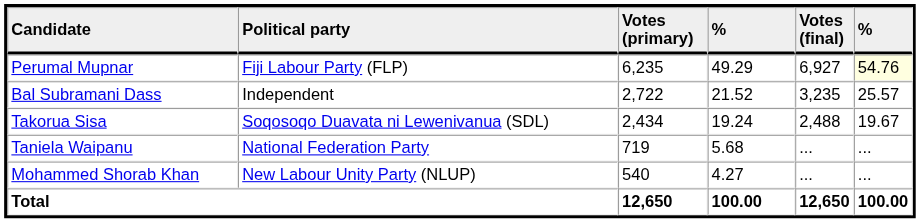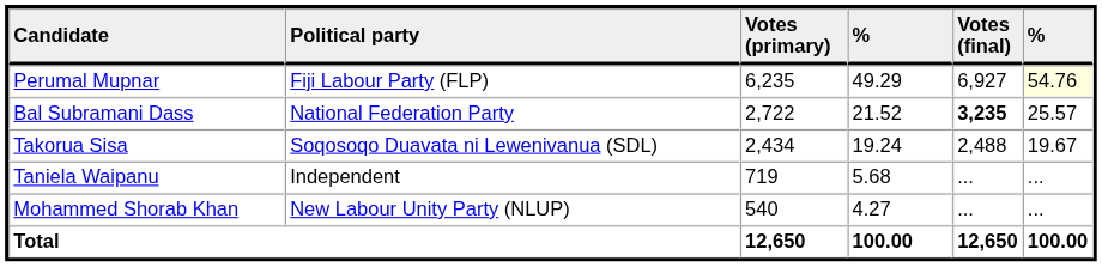 <table table width="70%" border="1" align="center" cellpadding=3 cellspacing=0 style="margin:5px; border:3px solid;">
 <tr>
 <td td width="27%" style="border-bottom:3px solid; background:#efefef;"><strong>Candidate</strong></td>
 <td td width="45%" style="border-bottom:3px solid; background:#efefef;"><strong>Political party</strong></td>
 <td td width="10%" style="border-bottom:3px solid; background:#efefef;"><strong>Votes<br>(primary)</strong></td>
 <td td width="10%" style="border-bottom:3px solid; background:#efefef;"><strong>%</strong></td>
 <td td width="4%" style="border-bottom:3px solid; background:#efefef;"><strong>Votes<br>(final)</strong></td>
 <td td width="4%" style="border-bottom:3px solid; background:#efefef;"><strong>%</strong></td>
 </tr>
 <tr>
 <td><a href='#'>Perumal Mupnar</a></td>
 <td><a href='#'>Fiji Labour Party</a> (FLP)</td>
 <td>6,235</td>
 <td>49.29</td>
 <td>6,927</td>
 <td style="background: lightyellow;">54.76</td>
 </tr>
 <tr>
 <td><a href='#'>Bal Subramani Dass</a></td>
-<td>Independent</td>
+<td><a href='#'>National Federation Party</a></td>
 <td>2,722</td>
 <td>21.52</td>
-<td>3,235</td>
+<td><strong>3,235</strong></td>
 <td>25.57</td>
 </tr>
 <tr>
 <td><a href='#'>Takorua Sisa</a></td>
 <td><a href='#'>Soqosoqo Duavata ni Lewenivanua</a> (SDL)</td>
 <td>2,434</td>
 <td>19.24</td>
 <td>2,488</td>
 <td>19.67</td>
 </tr>
 <tr>
 <td><a href='#'>Taniela Waipanu</a></td>
-<td><a href='#'>National Federation Party</a></td>
+<td>Independent</td>
 <td>719</td>
 <td>5.68</td>
 <td>...</td>
 <td>...</td>
 </tr>
 <tr>
 <td><a href='#'>Mohammed Shorab Khan</a></td>
 <td><a href='#'>New Labour Unity Party</a> (NLUP)</td>
 <td>540</td>
 <td>4.27</td>
 <td>...</td>
 <td>...</td>
 </tr>
 <tr>
 <td colspan=2><strong>Total</strong></td>
 <td><strong>12,650</strong></td>
 <td><strong>100.00</strong></td>
 <td><strong>12,650</strong></td>
 <td><strong>100.00</strong></td>
 </tr>
 <tr>
 </tr>
 </table>
